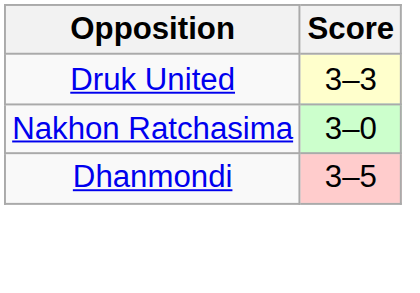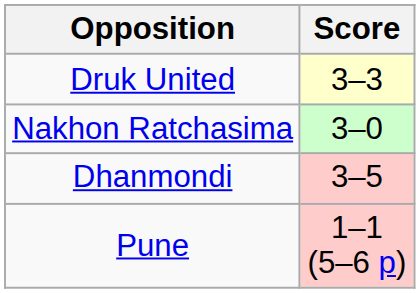 <table class="wikitable" style="text-align:center">
 <tr>
 <th>Opposition</th>
 <th>Score</th>
 </tr>
 <tr>
 <td> <a href='#'>Druk United</a></td>
 <td style="background-color:#ffffcc;">3–3</td>
 </tr>
 <tr>
 <td> <a href='#'>Nakhon Ratchasima</a></td>
 <td style="background-color:#ccffcc;">3–0</td>
 </tr>
 <tr>
 <td> <a href='#'>Dhanmondi</a></td>
 <td style="background-color:#ffcccc;">3–5</td>
 </tr>
+<tr>
+<td> <a href='#'>Pune</a></td>
+<td style="background-color:#ffcccc;">1–1 <br>(5–6 <a href='#'>p</a>)</td>
+</tr>
 </table>
